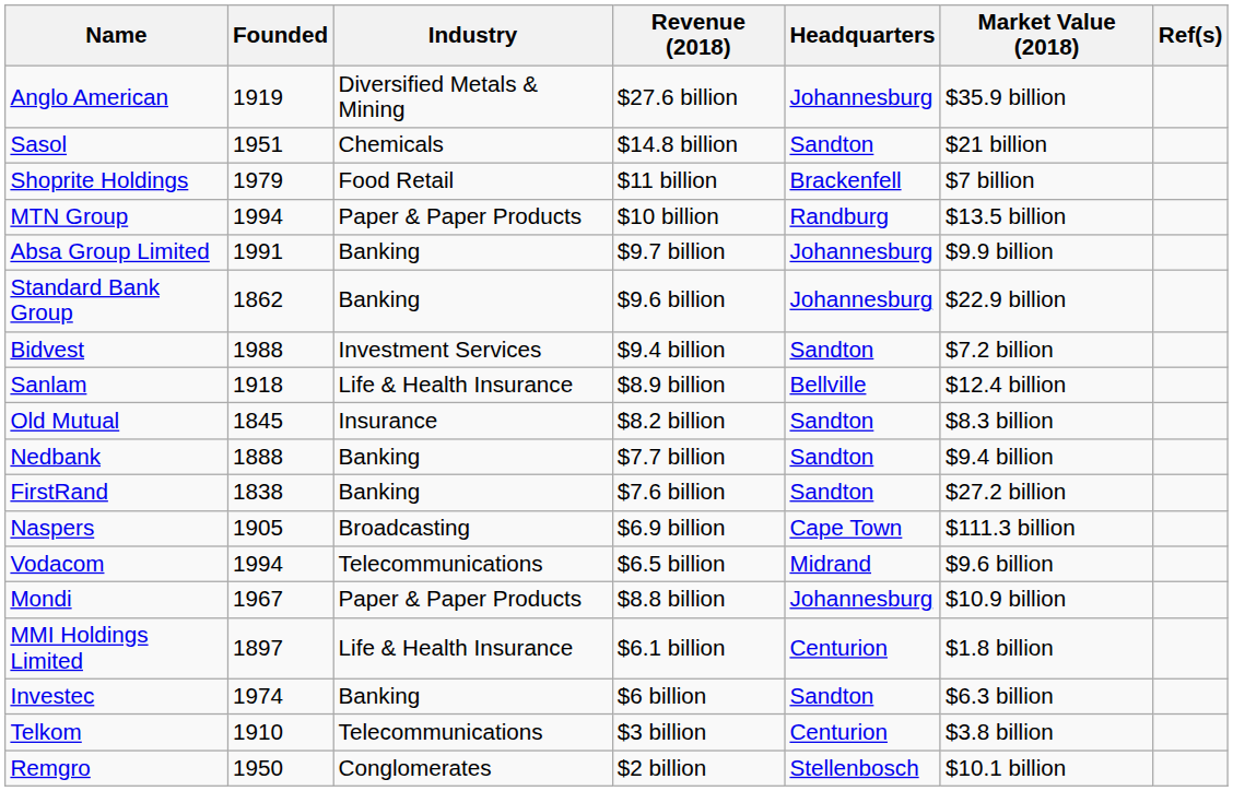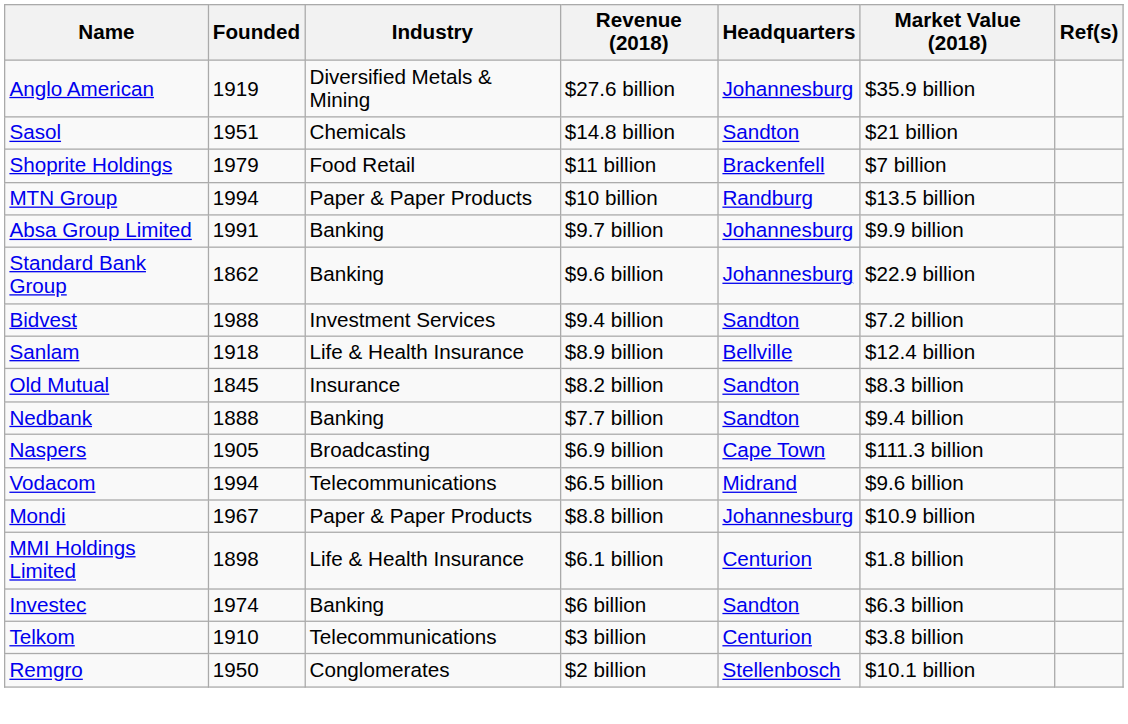 <table class="wikitable sortable static-row-numbers static-row-header-text" border="1" style="text-align:left;">
 <tr>
 <th>Name</th>
 <th>Founded</th>
 <th>Industry</th>
 <th>Revenue (2018)</th>
 <th>Headquarters</th>
 <th>Market Value (2018)</th>
 <th>Ref(s)</th>
 </tr>
 <tr>
 <td><a href='#'>Anglo American</a></td>
 <td>1919</td>
 <td>Diversified Metals & Mining</td>
 <td>$27.6 billion</td>
 <td><a href='#'>Johannesburg</a></td>
 <td>$35.9 billion</td>
 <td></td>
 </tr>
 <tr>
 <td><a href='#'>Sasol</a></td>
 <td>1951</td>
 <td>Chemicals</td>
 <td>$14.8 billion</td>
 <td><a href='#'>Sandton</a></td>
 <td>$21 billion</td>
 <td></td>
 </tr>
 <tr>
 <td><a href='#'>Shoprite Holdings</a></td>
 <td>1979</td>
 <td>Food Retail</td>
 <td>$11 billion</td>
 <td><a href='#'>Brackenfell</a></td>
 <td>$7 billion</td>
 <td></td>
 </tr>
 <tr>
 <td><a href='#'>MTN Group</a></td>
 <td>1994</td>
 <td>Paper & Paper Products</td>
 <td>$10 billion</td>
 <td><a href='#'>Randburg</a></td>
 <td>$13.5 billion</td>
 <td></td>
 </tr>
 <tr>
 <td><a href='#'>Absa Group Limited</a></td>
 <td>1991</td>
 <td>Banking</td>
 <td>$9.7 billion</td>
 <td><a href='#'>Johannesburg</a></td>
 <td>$9.9 billion</td>
 <td></td>
 </tr>
 <tr>
 <td><a href='#'>Standard Bank Group</a></td>
 <td>1862</td>
 <td>Banking</td>
 <td>$9.6 billion</td>
 <td><a href='#'>Johannesburg</a></td>
 <td>$22.9 billion</td>
 <td></td>
 </tr>
 <tr>
 <td><a href='#'>Bidvest</a></td>
 <td>1988</td>
 <td>Investment Services</td>
 <td>$9.4 billion</td>
 <td><a href='#'>Sandton</a></td>
 <td>$7.2 billion</td>
 <td></td>
 </tr>
 <tr>
 <td><a href='#'>Sanlam</a></td>
 <td>1918</td>
 <td>Life & Health Insurance</td>
 <td>$8.9 billion</td>
 <td><a href='#'>Bellville</a></td>
 <td>$12.4 billion</td>
 <td></td>
 </tr>
 <tr>
 <td><a href='#'>Old Mutual</a></td>
 <td>1845</td>
 <td>Insurance</td>
 <td>$8.2 billion</td>
 <td><a href='#'>Sandton</a></td>
 <td>$8.3 billion</td>
 <td></td>
 </tr>
 <tr>
 <td><a href='#'>Nedbank</a></td>
 <td>1888</td>
 <td>Banking</td>
 <td>$7.7 billion</td>
 <td><a href='#'>Sandton</a></td>
 <td>$9.4 billion</td>
 <td></td>
 </tr>
 <tr>
-<td><a href='#'>FirstRand</a></td>
-<td>1838</td>
-<td>Banking</td>
-<td>$7.6 billion</td>
-<td><a href='#'>Sandton</a></td>
-<td>$27.2 billion</td>
-<td></td>
-</tr>
-<tr>
 <td><a href='#'>Naspers</a></td>
 <td>1905</td>
 <td>Broadcasting</td>
 <td>$6.9 billion</td>
 <td><a href='#'>Cape Town</a></td>
 <td>$111.3 billion</td>
 <td></td>
 </tr>
 <tr>
 <td><a href='#'>Vodacom</a></td>
 <td>1994</td>
 <td>Telecommunications</td>
 <td>$6.5 billion</td>
 <td><a href='#'>Midrand</a></td>
 <td>$9.6 billion</td>
 <td></td>
 </tr>
 <tr>
 <td><a href='#'>Mondi</a></td>
 <td>1967</td>
 <td>Paper & Paper Products</td>
 <td>$8.8 billion</td>
 <td><a href='#'>Johannesburg</a></td>
 <td>$10.9 billion</td>
 <td></td>
 </tr>
 <tr>
 <td><a href='#'>MMI Holdings Limited</a></td>
-<td>1897</td>
+<td>1898</td>
 <td>Life & Health Insurance</td>
 <td>$6.1 billion</td>
 <td><a href='#'>Centurion</a></td>
 <td>$1.8 billion</td>
 <td></td>
 </tr>
 <tr>
 <td><a href='#'>Investec</a></td>
 <td>1974</td>
 <td>Banking</td>
 <td>$6 billion</td>
 <td><a href='#'>Sandton</a></td>
 <td>$6.3 billion</td>
 <td></td>
 </tr>
 <tr>
 <td><a href='#'>Telkom</a></td>
 <td>1910</td>
 <td>Telecommunications</td>
 <td>$3 billion</td>
 <td><a href='#'>Centurion</a></td>
 <td>$3.8 billion</td>
 <td></td>
 </tr>
 <tr>
 <td><a href='#'>Remgro</a></td>
 <td>1950</td>
 <td>Conglomerates</td>
 <td>$2 billion</td>
 <td><a href='#'>Stellenbosch</a></td>
 <td>$10.1 billion</td>
 <td></td>
 </tr>
 </table>
